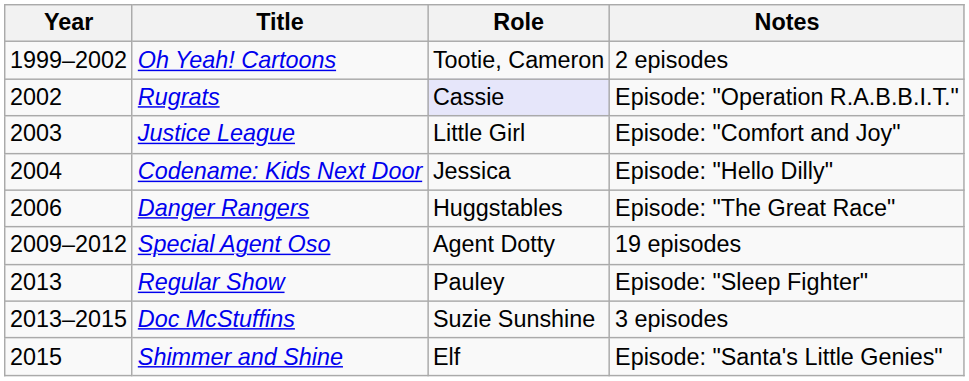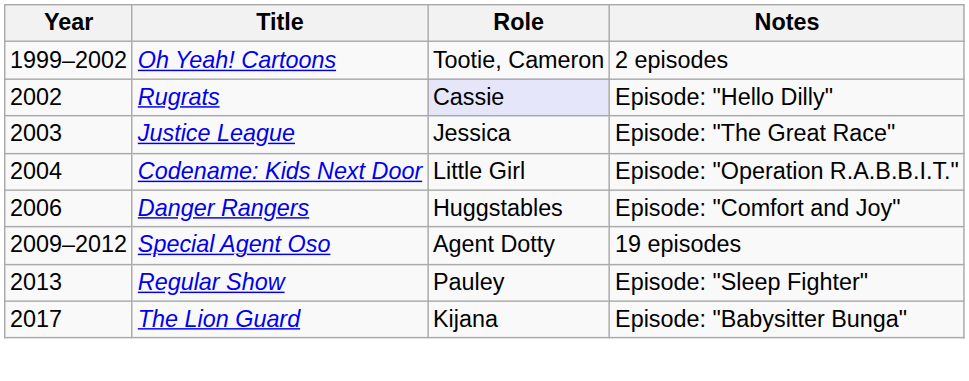 <table class="wikitable sortable">
 <tr>
 <th>Year</th>
 <th>Title</th>
 <th>Role</th>
 <th>Notes</th>
 </tr>
 <tr>
 <td>1999–2002</td>
 <td><em><a href='#'>Oh Yeah! Cartoons</a></em></td>
 <td>Tootie, Cameron</td>
 <td>2 episodes</td>
 </tr>
 <tr>
 <td>2002</td>
 <td><em><a href='#'>Rugrats</a></em></td>
 <td style="background: lavender;">Cassie</td>
-<td>Episode: "Operation R.A.B.B.I.T."</td>
+<td>Episode: "Hello Dilly"</td>
 </tr>
 <tr>
 <td>2003</td>
 <td><em><a href='#'>Justice League</a></em></td>
-<td>Little Girl</td>
-<td>Episode: "Comfort and Joy"</td>
+<td>Jessica</td>
+<td>Episode: "The Great Race"</td>
 </tr>
 <tr>
 <td>2004</td>
 <td><em><a href='#'>Codename: Kids Next Door</a></em></td>
-<td>Jessica</td>
-<td>Episode: "Hello Dilly"</td>
+<td>Little Girl</td>
+<td>Episode: "Operation R.A.B.B.I.T."</td>
 </tr>
 <tr>
 <td>2006</td>
 <td><em><a href='#'>Danger Rangers</a></em></td>
 <td>Huggstables</td>
-<td>Episode: "The Great Race"</td>
+<td>Episode: "Comfort and Joy"</td>
 </tr>
 <tr>
 <td>2009–2012</td>
 <td><em><a href='#'>Special Agent Oso</a></em></td>
 <td>Agent Dotty</td>
 <td>19 episodes</td>
 </tr>
 <tr>
 <td>2013</td>
 <td><em><a href='#'>Regular Show</a></em></td>
 <td>Pauley</td>
 <td>Episode: "Sleep Fighter"</td>
 </tr>
 <tr>
-<td>2013–2015</td>
-<td><em><a href='#'>Doc McStuffins</a></em></td>
-<td>Suzie Sunshine</td>
-<td>3 episodes</td>
-</tr>
-<tr>
-<td>2015</td>
-<td><em><a href='#'>Shimmer and Shine</a></em></td>
-<td>Elf</td>
-<td>Episode: "Santa's Little Genies"</td>
+<td>2017</td>
+<td><em><a href='#'>The Lion Guard</a></em></td>
+<td>Kijana</td>
+<td>Episode: "Babysitter Bunga"</td>
 </tr>
 </table>
